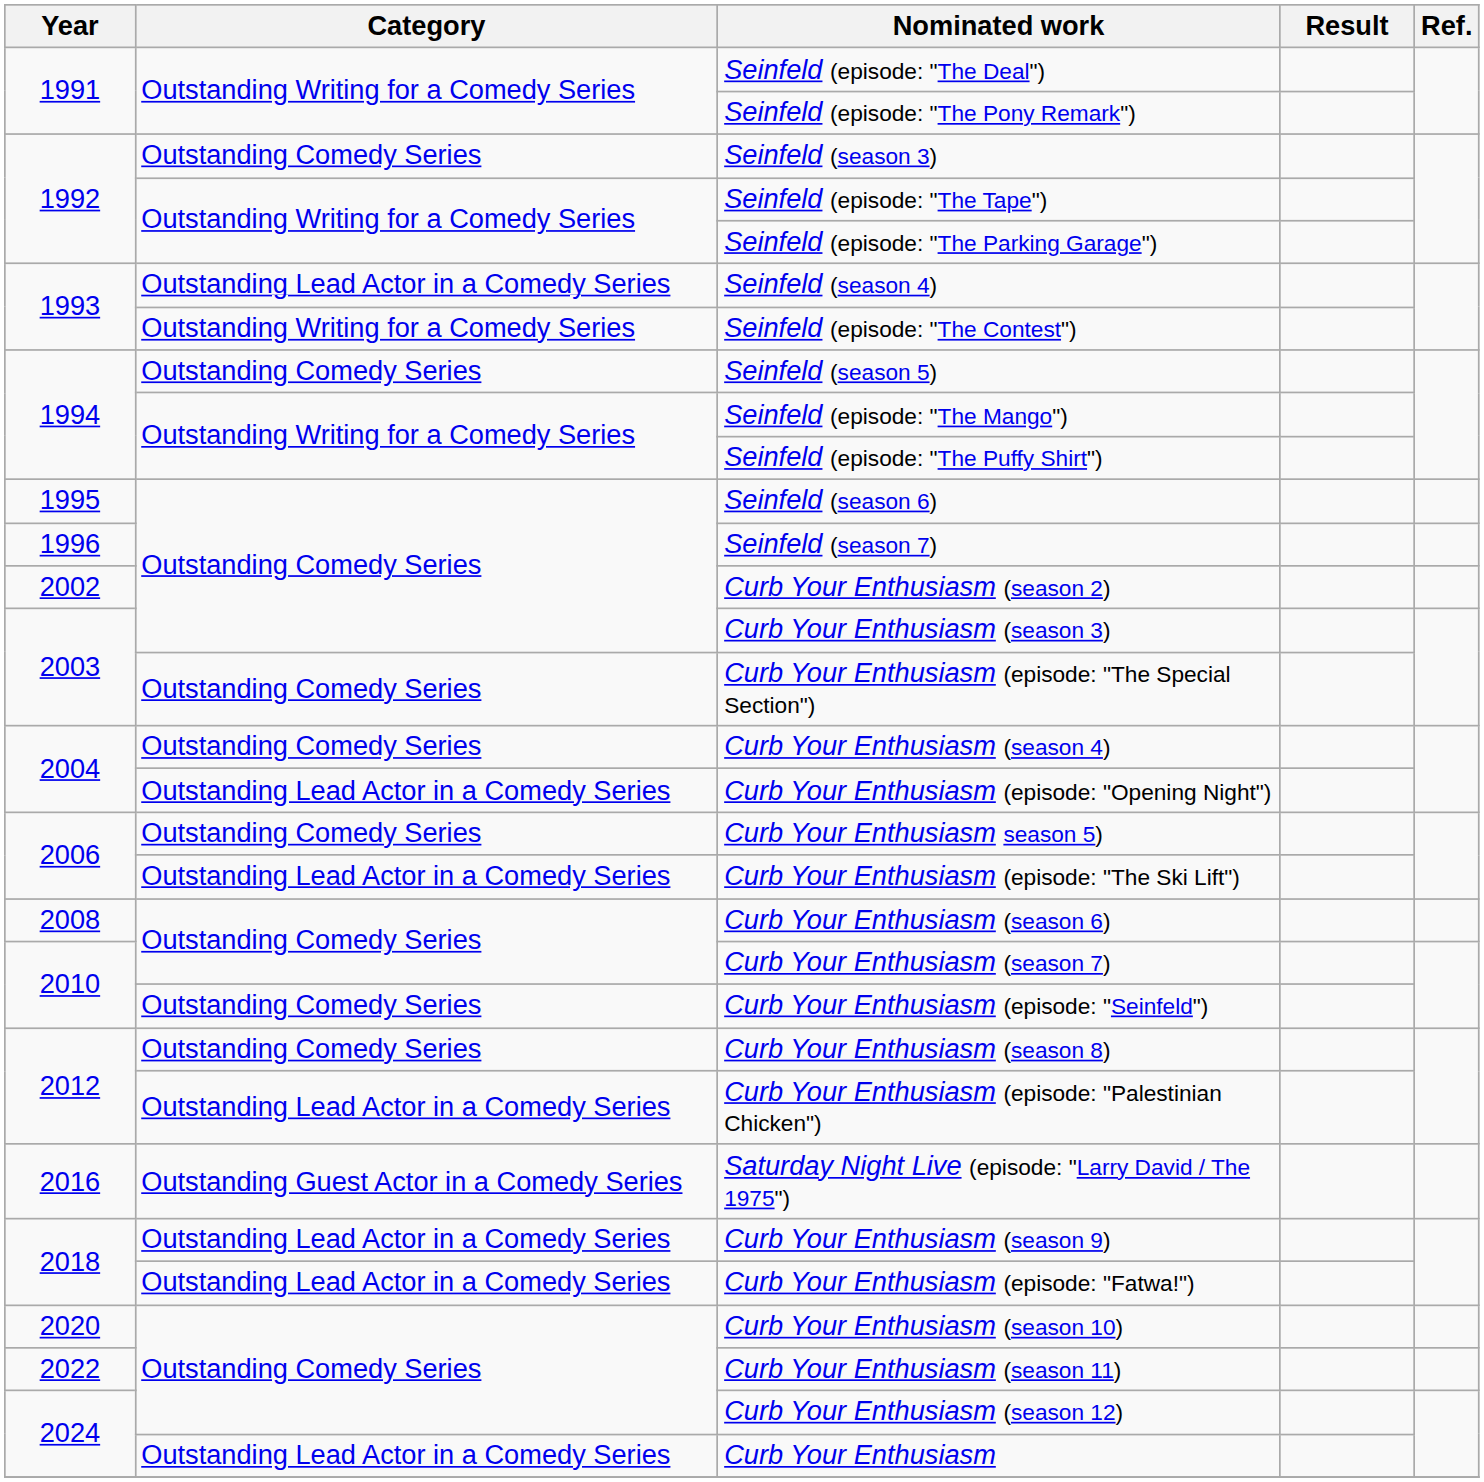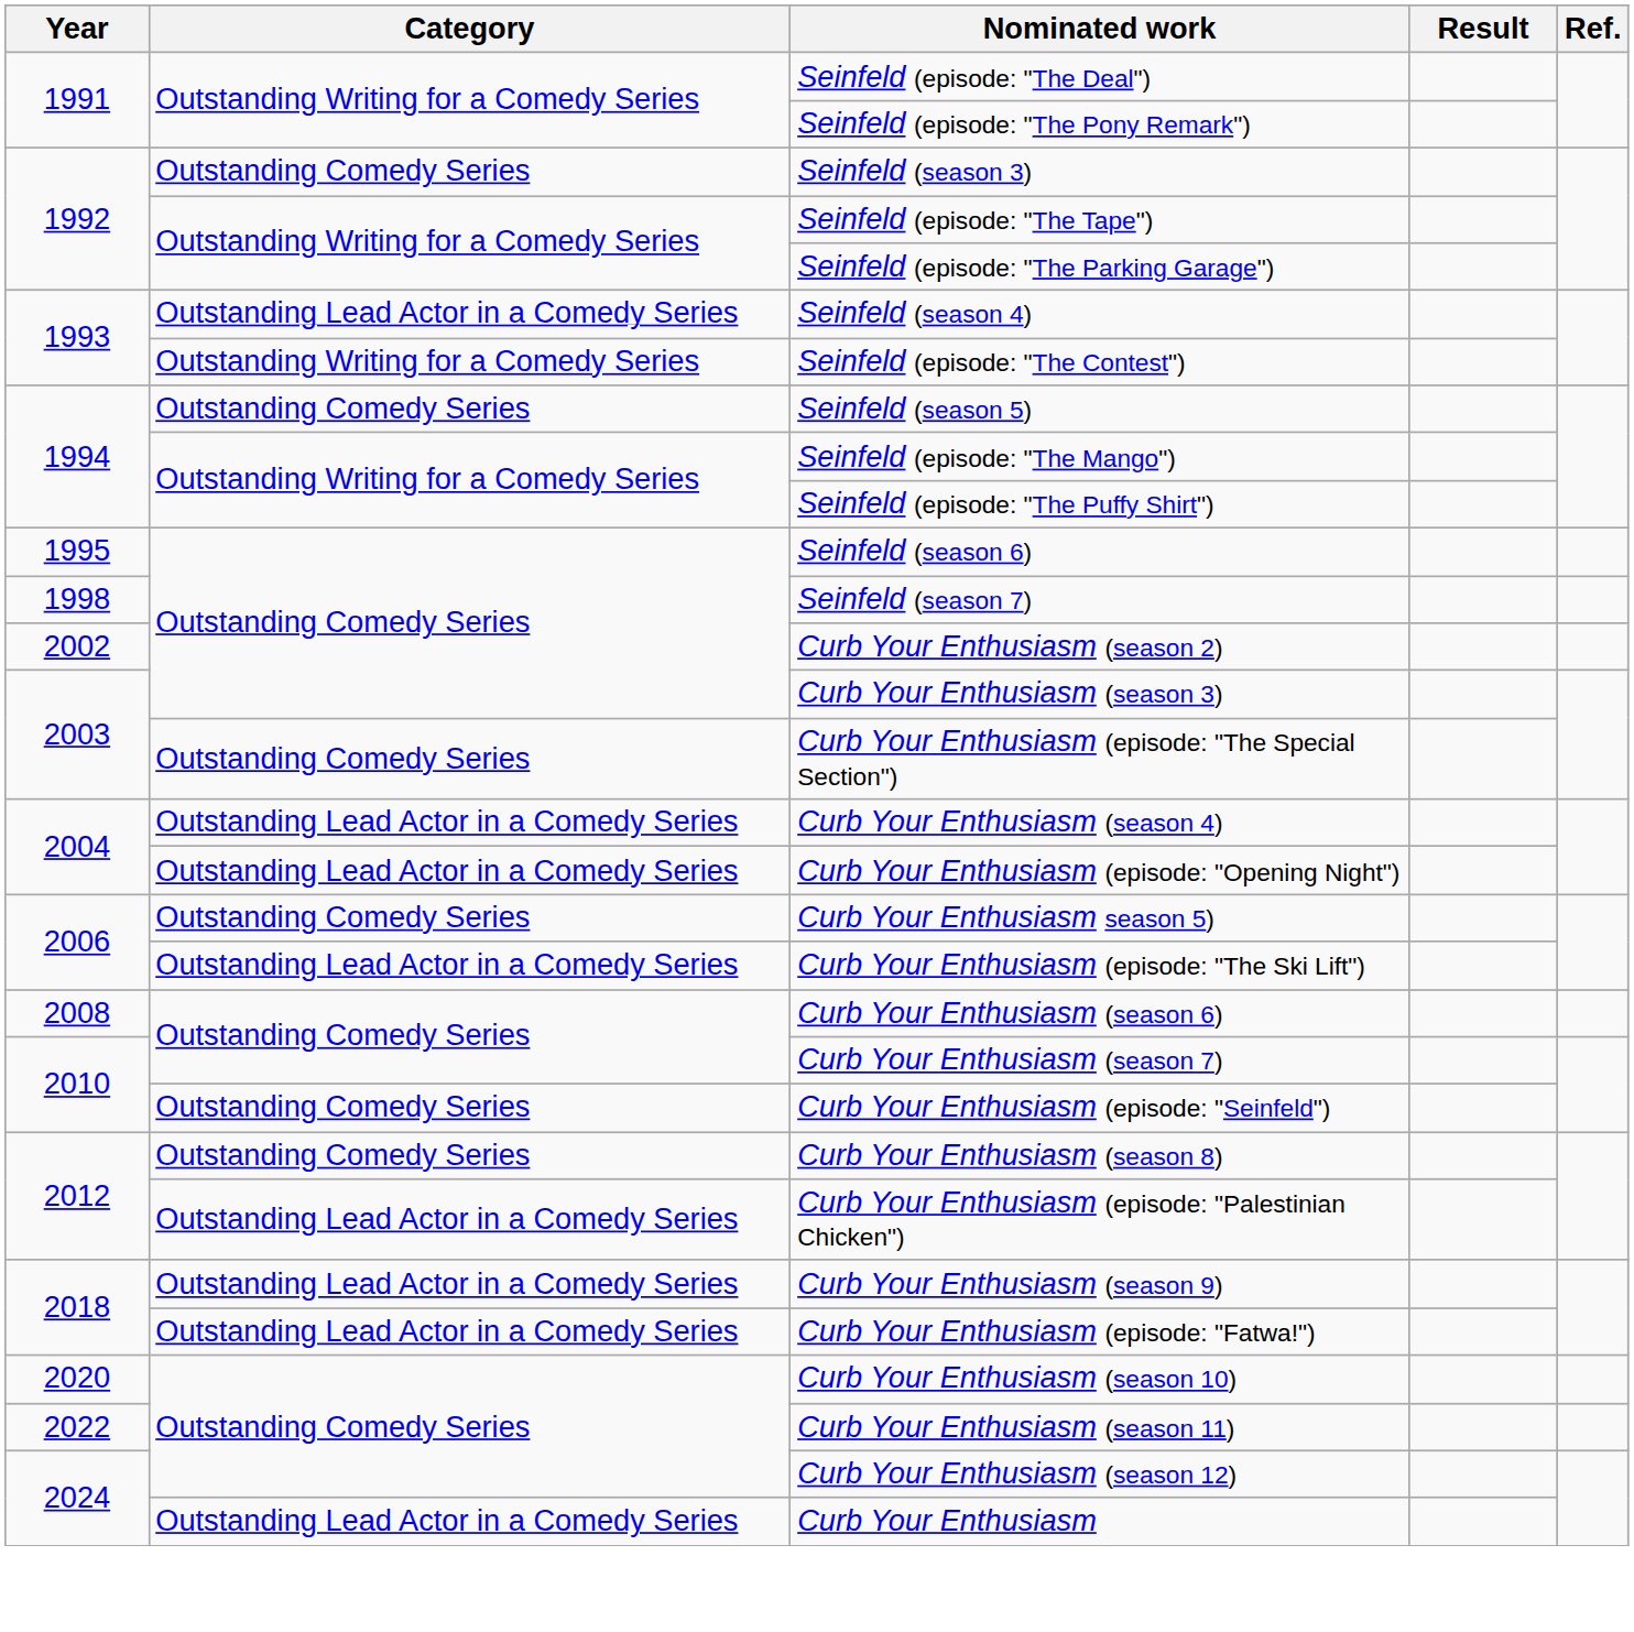 <table class=wikitable>
 <tr>
 <th scope="col" style="width:5em;">Year</th>
 <th scope="col" style="width:26em;">Category</th>
 <th scope="col" style="width:25em;">Nominated work</th>
 <th scope="col" style="width:5em;">Result</th>
 <th>Ref.</th>
 </tr>
 <tr>
 <td style="text-align:center;", rowspan=2><a href='#'>1991</a></td>
 <td rowspan=2><a href='#'>Outstanding Writing for a Comedy Series</a></td>
 <td><em><a href='#'>Seinfeld</a></em> <small> (episode: "<a href='#'>The Deal</a>") </small></td>
 <td></td>
 <td rowspan=2></td>
 </tr>
 <tr>
 <td><em><a href='#'>Seinfeld</a></em> <small> (episode: "<a href='#'>The Pony Remark</a>") </small></td>
 <td></td>
 </tr>
 <tr>
 <td style="text-align:center;", rowspan=3><a href='#'>1992</a></td>
 <td><a href='#'>Outstanding Comedy Series</a></td>
 <td><em><a href='#'>Seinfeld</a></em> <small> (<a href='#'>season 3</a>) </small></td>
 <td></td>
 <td rowspan=3></td>
 </tr>
 <tr>
 <td rowspan=2><a href='#'>Outstanding Writing for a Comedy Series</a></td>
 <td><em><a href='#'>Seinfeld</a></em> <small> (episode: "<a href='#'>The Tape</a>") </small></td>
 <td></td>
 </tr>
 <tr>
 <td><em><a href='#'>Seinfeld</a></em> <small> (episode: "<a href='#'>The Parking Garage</a>") </small></td>
 <td></td>
 </tr>
 <tr>
 <td style="text-align:center;", rowspan=2><a href='#'>1993</a></td>
 <td><a href='#'>Outstanding Lead Actor in a Comedy Series</a></td>
 <td><em><a href='#'>Seinfeld</a></em> <small> (<a href='#'>season 4</a>) </small></td>
 <td></td>
 <td rowspan=2></td>
 </tr>
 <tr>
 <td><a href='#'>Outstanding Writing for a Comedy Series</a></td>
 <td><em><a href='#'>Seinfeld</a></em> <small> (episode: "<a href='#'>The Contest</a>") </small></td>
 <td></td>
 </tr>
 <tr>
 <td style="text-align:center;", rowspan=3><a href='#'>1994</a></td>
 <td><a href='#'>Outstanding Comedy Series</a></td>
 <td><em><a href='#'>Seinfeld</a></em> <small> (<a href='#'>season 5</a>) </small></td>
 <td></td>
 <td rowspan=3></td>
 </tr>
 <tr>
 <td rowspan=2><a href='#'>Outstanding Writing for a Comedy Series</a></td>
 <td><em><a href='#'>Seinfeld</a></em> <small> (episode: "<a href='#'>The Mango</a>") </small></td>
 <td></td>
 </tr>
 <tr>
 <td><em><a href='#'>Seinfeld</a></em> <small> (episode: "<a href='#'>The Puffy Shirt</a>") </small></td>
 <td></td>
 </tr>
 <tr>
 <td style="text-align:center;"><a href='#'>1995</a></td>
 <td rowspan=4><a href='#'>Outstanding Comedy Series</a></td>
 <td><em><a href='#'>Seinfeld</a></em> <small> (<a href='#'>season 6</a>) </small></td>
 <td></td>
 <td></td>
 </tr>
 <tr>
-<td style="text-align:center;"><a href='#'>1996</a></td>
+<td style="text-align:center;"><a href='#'>1998</a></td>
 <td><em><a href='#'>Seinfeld</a></em> <small> (<a href='#'>season 7</a>) </small></td>
 <td></td>
 <td></td>
 </tr>
 <tr>
 <td style="text-align:center;"><a href='#'>2002</a></td>
 <td><em><a href='#'>Curb Your Enthusiasm</a></em> <small> (<a href='#'>season 2</a>) </small></td>
 <td></td>
 <td></td>
 </tr>
 <tr>
 <td style="text-align:center;", rowspan=2><a href='#'>2003</a></td>
 <td><em><a href='#'>Curb Your Enthusiasm</a></em> <small> (<a href='#'>season 3</a>) </small></td>
 <td></td>
 <td rowspan=2></td>
 </tr>
 <tr>
 <td><a href='#'>Outstanding Comedy Series</a></td>
 <td><em><a href='#'>Curb Your Enthusiasm</a></em> <small> (episode: "The Special Section") </small></td>
 <td></td>
 </tr>
 <tr>
 <td style="text-align:center;", rowspan=2><a href='#'>2004</a></td>
-<td><a href='#'>Outstanding Comedy Series</a></td>
+<td><a href='#'>Outstanding Lead Actor in a Comedy Series</a></td>
 <td><em><a href='#'>Curb Your Enthusiasm</a></em> <small> (<a href='#'>season 4</a>) </small></td>
 <td></td>
 <td rowspan=2></td>
 </tr>
 <tr>
 <td><a href='#'>Outstanding Lead Actor in a Comedy Series</a></td>
 <td><em><a href='#'>Curb Your Enthusiasm</a></em> <small> (episode: "Opening Night") </small></td>
 <td></td>
 </tr>
 <tr>
 <td style="text-align:center;", rowspan=2><a href='#'>2006</a></td>
 <td><a href='#'>Outstanding Comedy Series</a></td>
 <td><em><a href='#'>Curb Your Enthusiasm</a></em> <small> <a href='#'>season 5</a>) </small></td>
 <td></td>
 <td rowspan=2></td>
 </tr>
 <tr>
 <td><a href='#'>Outstanding Lead Actor in a Comedy Series</a></td>
 <td><em><a href='#'>Curb Your Enthusiasm</a></em> <small> (episode: "The Ski Lift") </small></td>
 <td></td>
 </tr>
 <tr>
 <td style="text-align:center;"><a href='#'>2008</a></td>
 <td rowspan=2><a href='#'>Outstanding Comedy Series</a></td>
 <td><em><a href='#'>Curb Your Enthusiasm</a></em> <small> (<a href='#'>season 6</a>) </small></td>
 <td></td>
 <td></td>
 </tr>
 <tr>
 <td style="text-align:center;", rowspan=2><a href='#'>2010</a></td>
 <td><em><a href='#'>Curb Your Enthusiasm</a></em> <small> (<a href='#'>season 7</a>) </small></td>
 <td></td>
 <td rowspan=2></td>
 </tr>
 <tr>
 <td><a href='#'>Outstanding Comedy Series</a></td>
 <td><em><a href='#'>Curb Your Enthusiasm</a></em> <small> (episode: "<a href='#'>Seinfeld</a>") </small></td>
 <td></td>
 </tr>
 <tr>
 <td style="text-align:center;", rowspan=2><a href='#'>2012</a></td>
 <td><a href='#'>Outstanding Comedy Series</a></td>
 <td><em><a href='#'>Curb Your Enthusiasm</a></em> <small> (<a href='#'>season 8</a>) </small></td>
 <td></td>
 <td rowspan=2></td>
 </tr>
 <tr>
 <td><a href='#'>Outstanding Lead Actor in a Comedy Series</a></td>
 <td><em><a href='#'>Curb Your Enthusiasm</a></em> <small> (episode: "Palestinian Chicken") </small></td>
 <td></td>
 </tr>
 <tr>
-<td style="text-align:center;"><a href='#'>2016</a></td>
-<td><a href='#'>Outstanding Guest Actor in a Comedy Series</a></td>
-<td><em><a href='#'>Saturday Night Live</a></em> <small> (episode: "<a href='#'>Larry David / The 1975</a>") </small></td>
-<td></td>
-<td></td>
-</tr>
-<tr>
 <td style="text-align:center;", rowspan=2><a href='#'>2018</a></td>
 <td><a href='#'>Outstanding Lead Actor in a Comedy Series</a></td>
 <td><em><a href='#'>Curb Your Enthusiasm</a></em> <small> (<a href='#'>season 9</a>) </small></td>
 <td></td>
 <td rowspan=2></td>
 </tr>
 <tr>
 <td><a href='#'>Outstanding Lead Actor in a Comedy Series</a></td>
 <td><em><a href='#'>Curb Your Enthusiasm</a></em> <small> (episode: "Fatwa!") </small></td>
 <td></td>
 </tr>
 <tr>
 <td style="text-align:center;"><a href='#'>2020</a></td>
 <td rowspan=3><a href='#'>Outstanding Comedy Series</a></td>
 <td><em><a href='#'>Curb Your Enthusiasm</a></em> <small> (<a href='#'>season 10</a>) </small></td>
 <td></td>
 <td></td>
 </tr>
 <tr>
 <td style="text-align:center;"><a href='#'>2022</a></td>
 <td><em><a href='#'>Curb Your Enthusiasm</a></em> <small> (<a href='#'>season 11</a>) </small></td>
 <td></td>
 <td></td>
 </tr>
 <tr>
 <td style="text-align:center;", rowspan=2><a href='#'>2024</a></td>
 <td><em><a href='#'>Curb Your Enthusiasm</a></em> <small> (<a href='#'>season 12</a>) </small></td>
 <td></td>
 <td rowspan=2></td>
 </tr>
 <tr>
 <td><a href='#'>Outstanding Lead Actor in a Comedy Series</a></td>
 <td><em><a href='#'>Curb Your Enthusiasm</a></em></td>
 <td></td>
 </tr>
 <tr>
 </tr>
 </table>
